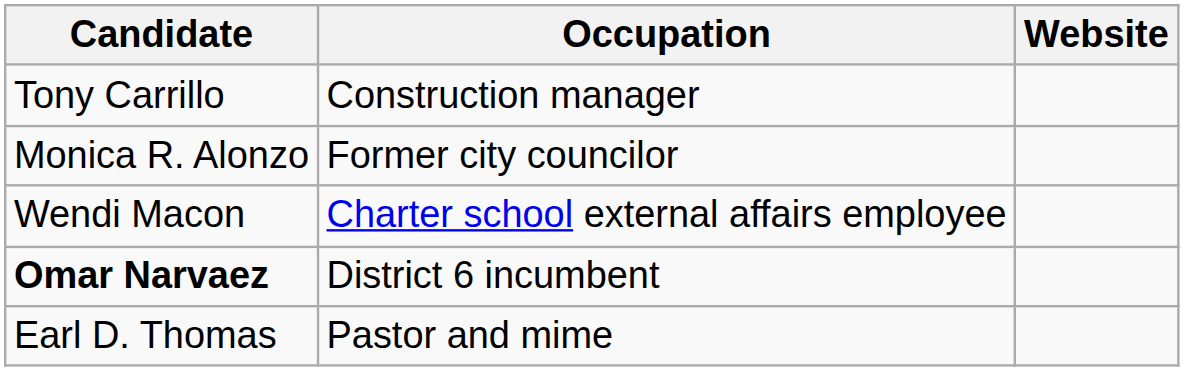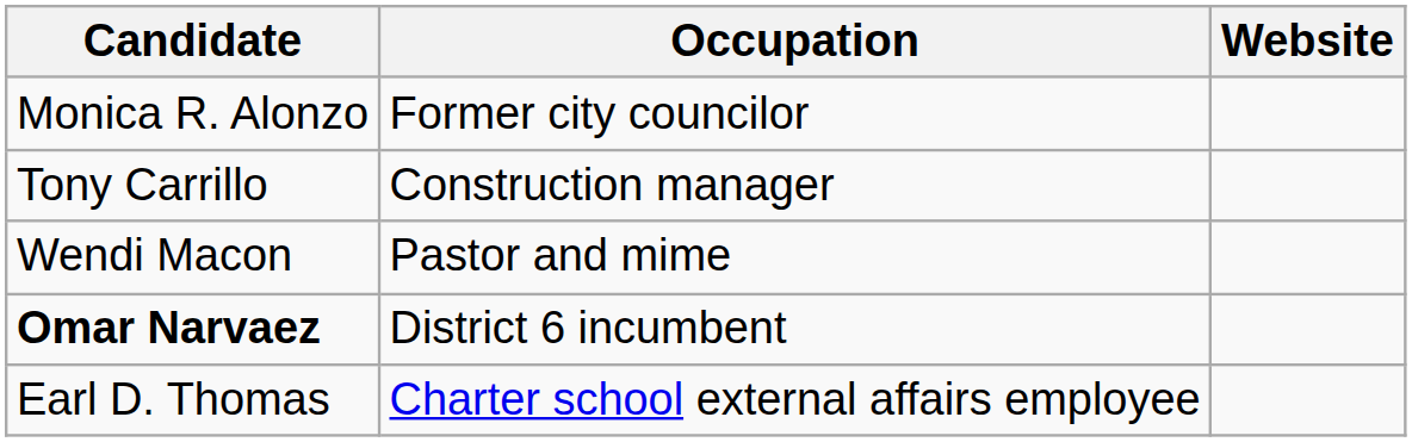 <table class="wikitable">
 <tr>
 <th>Candidate</th>
 <th>Occupation</th>
 <th>Website</th>
 </tr>
 <tr>
+<td>Monica R. Alonzo</td>
+<td>Former city councilor</td>
+<td></td>
+</tr>
+<tr>
 <td>Tony Carrillo</td>
 <td>Construction manager</td>
 <td></td>
 </tr>
 <tr>
-<td>Monica R. Alonzo</td>
-<td>Former city councilor</td>
-<td></td>
-</tr>
-<tr>
 <td>Wendi Macon</td>
-<td><a href='#'>Charter school</a> external affairs employee</td>
+<td>Pastor and mime</td>
 <td></td>
 </tr>
 <tr>
 <td><strong>Omar Narvaez </strong></td>
 <td>District 6 incumbent</td>
 <td></td>
 </tr>
 <tr>
 <td>Earl D. Thomas</td>
-<td>Pastor and mime</td>
+<td><a href='#'>Charter school</a> external affairs employee</td>
 <td></td>
 </tr>
 </table>
